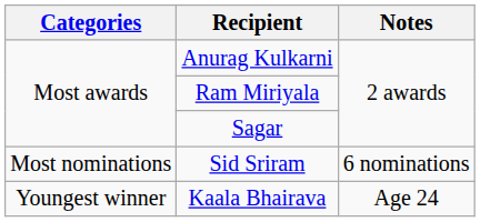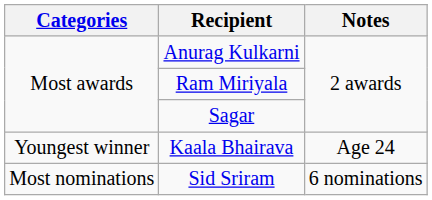 <table class="wikitable" style="text-align: center">
 <tr>
 <th><strong><a href='#'>Categories</a></strong></th>
 <th>Recipient</th>
 <th>Notes</th>
 </tr>
 <tr>
 <td rowspan="3">Most awards</td>
 <td><a href='#'>Anurag Kulkarni</a></td>
 <td rowspan="3">2 awards</td>
 </tr>
 <tr>
 <td><a href='#'>Ram Miriyala</a></td>
 </tr>
 <tr>
 <td><a href='#'>Sagar</a></td>
 </tr>
 <tr>
+<td>Youngest winner</td>
+<td><a href='#'>Kaala Bhairava</a></td>
+<td>Age 24</td>
+</tr>
+<tr>
 <td>Most nominations</td>
 <td><a href='#'>Sid Sriram</a></td>
 <td>6 nominations</td>
 </tr>
-<tr>
-<td>Youngest winner</td>
-<td><a href='#'>Kaala Bhairava</a></td>
-<td>Age 24</td>
-</tr>
 </table>
